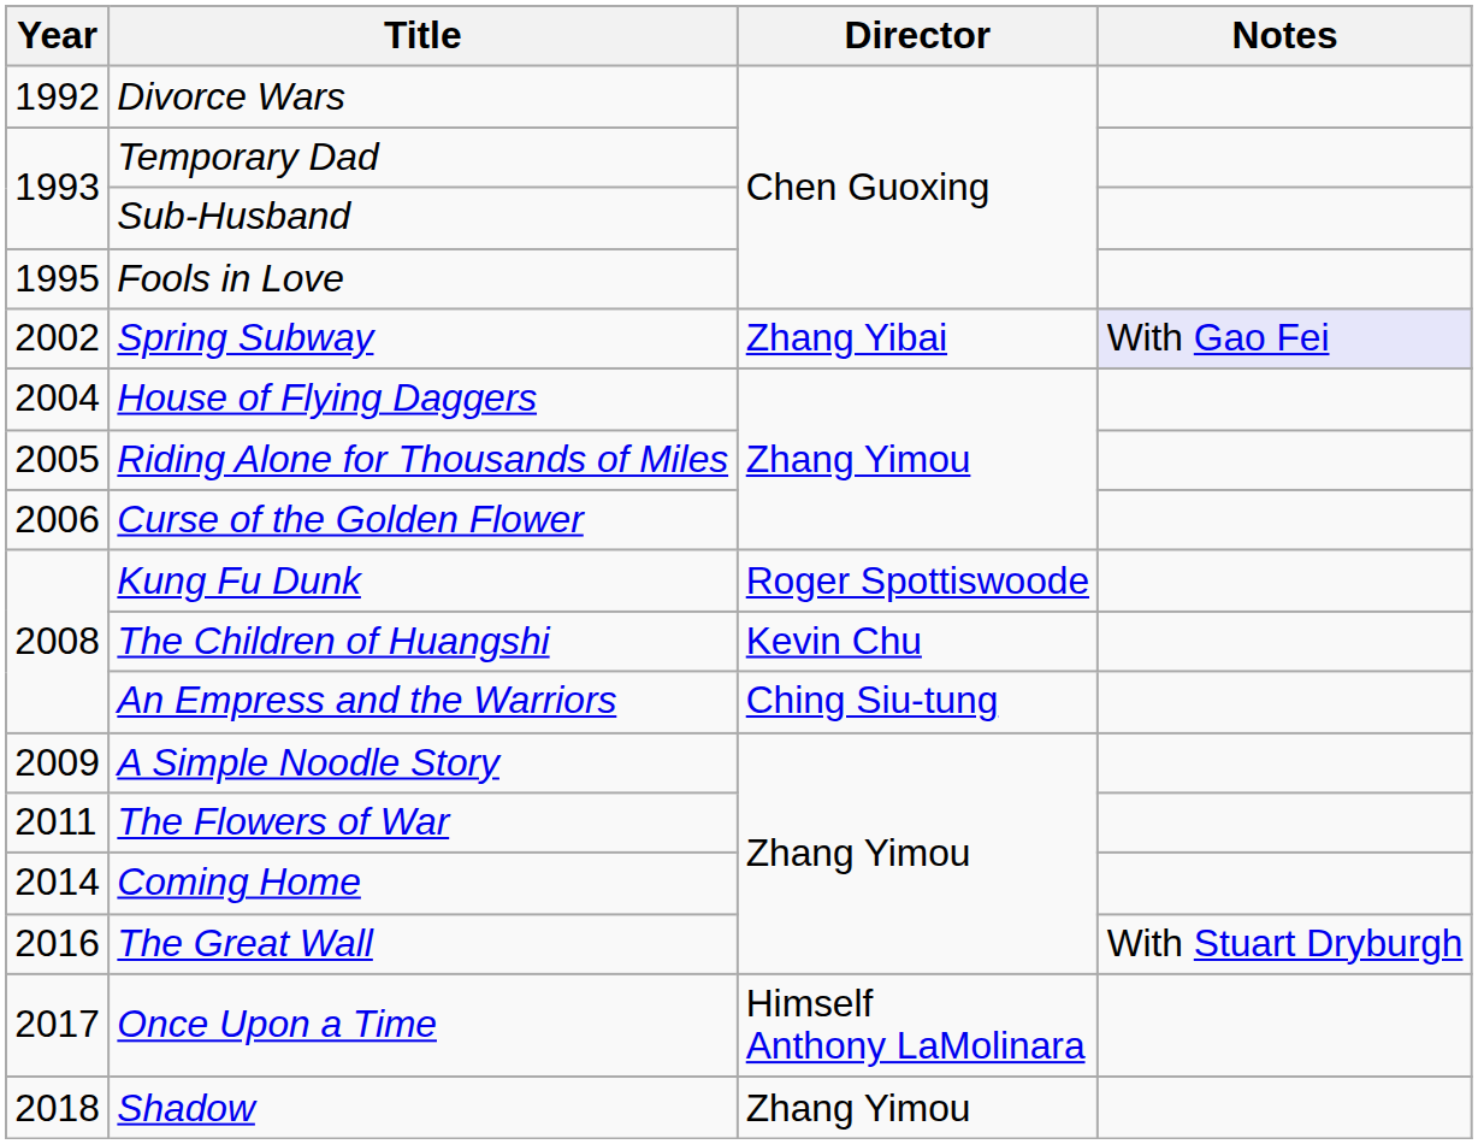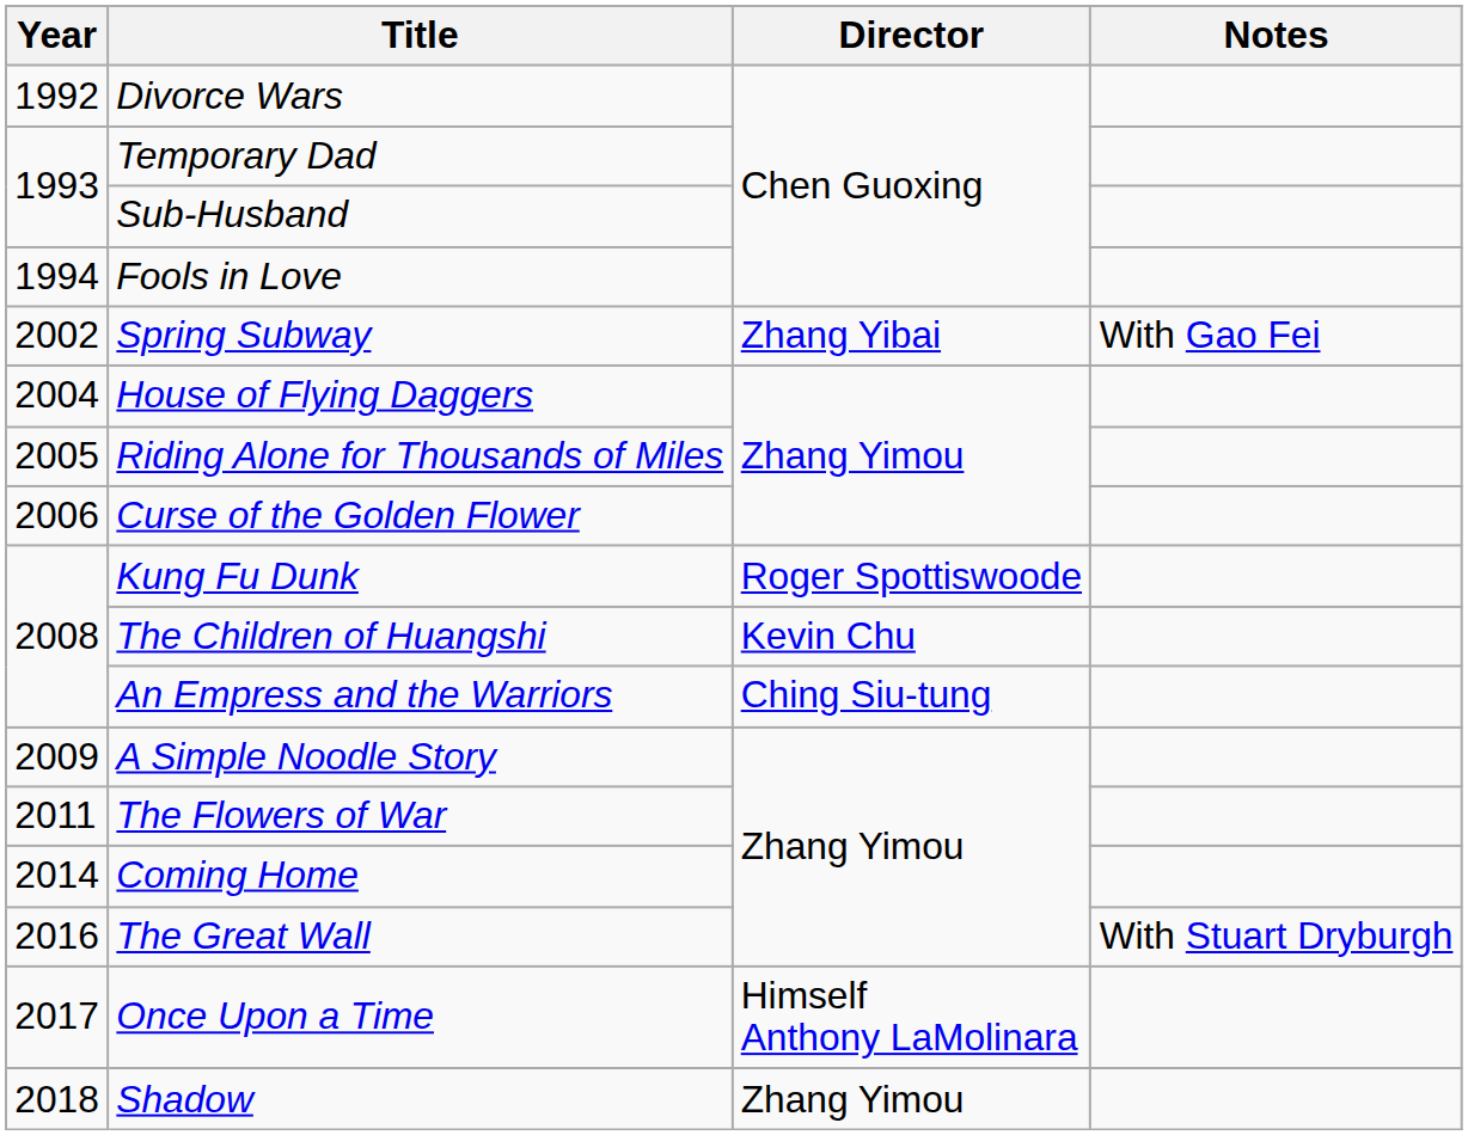 <table class="wikitable">
 <tr>
 <th>Year</th>
 <th>Title</th>
 <th>Director</th>
 <th>Notes</th>
 </tr>
 <tr>
 <td>1992</td>
 <td><em>Divorce Wars</em></td>
 <td rowspan=4>Chen Guoxing</td>
 <td></td>
 </tr>
 <tr>
 <td rowspan=2>1993</td>
 <td><em>Temporary Dad</em></td>
 <td></td>
 </tr>
 <tr>
 <td><em>Sub-Husband</em></td>
 <td></td>
 </tr>
 <tr>
-<td>1995</td>
+<td>1994</td>
 <td><em>Fools in Love</em></td>
 <td></td>
 </tr>
 <tr>
 <td>2002</td>
 <td><em><a href='#'>Spring Subway</a></em></td>
 <td><a href='#'>Zhang Yibai</a></td>
-<td style="background: lavender;">With <a href='#'>Gao Fei</a></td>
+<td>With <a href='#'>Gao Fei</a></td>
 </tr>
 <tr>
 <td>2004</td>
 <td><em><a href='#'>House of Flying Daggers</a></em></td>
 <td rowspan=3><a href='#'>Zhang Yimou</a></td>
 <td></td>
 </tr>
 <tr>
 <td>2005</td>
 <td><em><a href='#'>Riding Alone for Thousands of Miles</a></em></td>
 <td></td>
 </tr>
 <tr>
 <td>2006</td>
 <td><em><a href='#'>Curse of the Golden Flower</a></em></td>
 <td></td>
 </tr>
 <tr>
 <td rowspan=3>2008</td>
 <td><em><a href='#'>Kung Fu Dunk</a></em></td>
 <td><a href='#'>Roger Spottiswoode</a></td>
 <td></td>
 </tr>
 <tr>
 <td><em><a href='#'>The Children of Huangshi</a></em></td>
 <td><a href='#'>Kevin Chu</a></td>
 <td></td>
 </tr>
 <tr>
 <td><em><a href='#'>An Empress and the Warriors</a></em></td>
 <td><a href='#'>Ching Siu-tung</a></td>
 <td></td>
 </tr>
 <tr>
 <td>2009</td>
 <td><em><a href='#'>A Simple Noodle Story</a></em></td>
 <td rowspan=4>Zhang Yimou</td>
 <td></td>
 </tr>
 <tr>
 <td>2011</td>
 <td><em><a href='#'>The Flowers of War</a></em></td>
 <td></td>
 </tr>
 <tr>
 <td>2014</td>
 <td><a href='#'><em>Coming Home</em></a></td>
 <td></td>
 </tr>
 <tr>
 <td>2016</td>
 <td><a href='#'><em>The Great Wall</em></a></td>
 <td>With <a href='#'>Stuart Dryburgh</a></td>
 </tr>
 <tr>
 <td>2017</td>
 <td><a href='#'><em>Once Upon a Time</em></a></td>
 <td>Himself<br><a href='#'>Anthony LaMolinara</a></td>
 <td></td>
 </tr>
 <tr>
 <td>2018</td>
 <td><a href='#'><em>Shadow</em></a></td>
 <td>Zhang Yimou</td>
 <td></td>
 </tr>
 </table>
